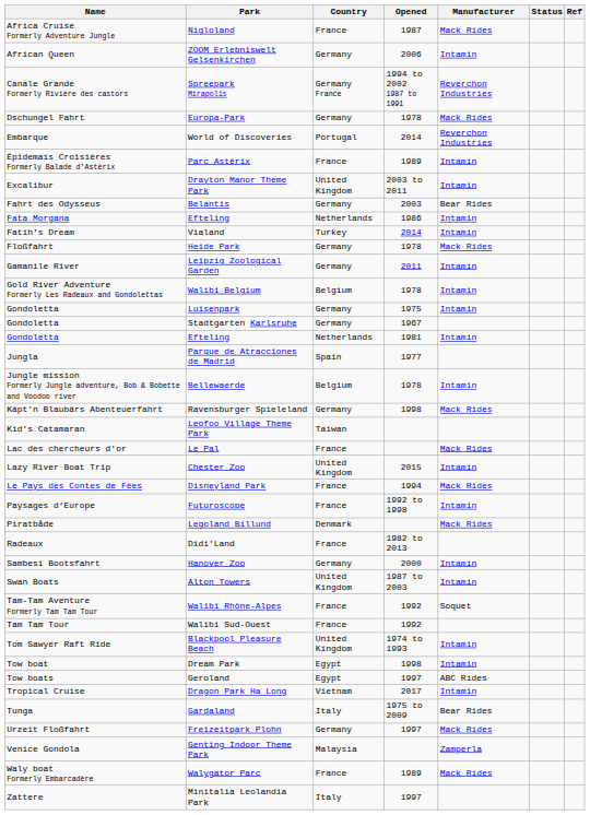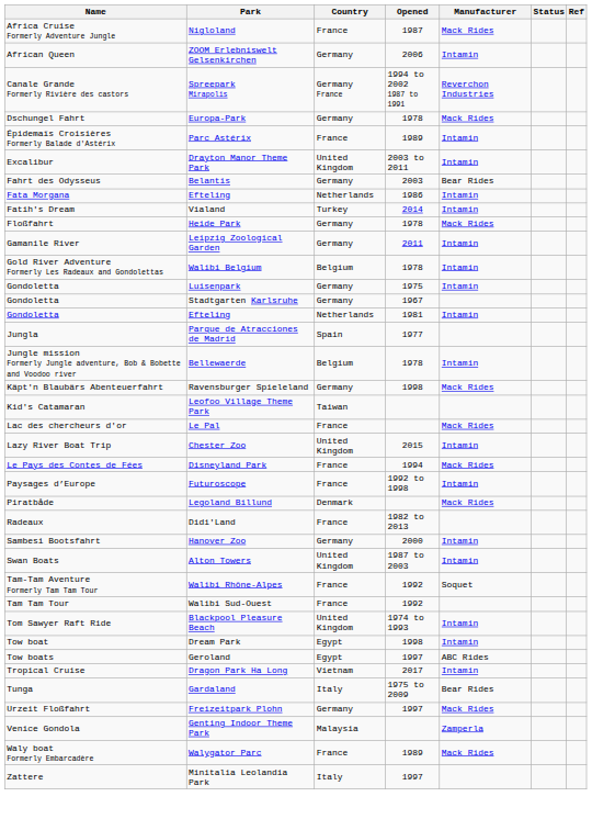 <table class= "wikitable sortable">
 <tr>
 <th>Name</th>
 <th>Park</th>
 <th>Country</th>
 <th>Opened</th>
 <th>Manufacturer</th>
 <th>Status</th>
 <th class="unsortable">Ref</th>
 </tr>
 <tr>
 <td>Africa Cruise<br><small> Formerly Adventure Jungle</small></td>
 <td><a href='#'>Nigloland</a></td>
 <td> France</td>
 <td align="center">1987</td>
 <td><a href='#'>Mack Rides</a></td>
 <td></td>
 <td></td>
 </tr>
 <tr>
 <td>African Queen</td>
 <td><a href='#'>ZOOM Erlebniswelt Gelsenkirchen</a></td>
 <td> Germany</td>
 <td align="center">2006</td>
 <td><a href='#'>Intamin</a></td>
 <td></td>
 <td></td>
 </tr>
 <tr>
 <td>Canale Grande<br><small>Formerly Rivière des castors</small></td>
 <td><a href='#'>Spreepark</a><br><small><a href='#'>Mirapolis</a></small></td>
 <td> Germany<br><small> France</small></td>
 <td>1994 to 2002<br><small>1987 to 1991</small></td>
 <td><a href='#'>Reverchon Industries</a></td>
 <td></td>
 <td></td>
 </tr>
 <tr>
 <td>Dschungel Fahrt</td>
 <td><a href='#'>Europa-Park</a></td>
 <td> Germany</td>
 <td align="center">1978</td>
 <td><a href='#'>Mack Rides</a></td>
-<td></td>
-<td></td>
-</tr>
-<tr>
-<td>Embarque</td>
-<td>World of Discoveries</td>
-<td> Portugal</td>
-<td align="center">2014</td>
-<td><a href='#'>Reverchon Industries</a></td>
 <td></td>
 <td></td>
 </tr>
 <tr>
 <td>Épidemaïs Croisières<br><small> Formerly Balade d'Astérix</small></td>
 <td><a href='#'>Parc Astérix</a></td>
 <td> France</td>
 <td align="center">1989</td>
 <td><a href='#'>Intamin</a></td>
 <td></td>
 <td></td>
 </tr>
 <tr>
 <td>Excalibur</td>
 <td><a href='#'>Drayton Manor Theme Park</a></td>
 <td> United Kingdom</td>
 <td>2003 to 2011</td>
 <td><a href='#'>Intamin</a></td>
 <td></td>
 <td></td>
 </tr>
 <tr>
 <td>Fahrt des Odysseus</td>
 <td><a href='#'>Belantis</a></td>
 <td> Germany</td>
 <td align="center">2003</td>
 <td>Bear Rides</td>
 <td></td>
 <td></td>
 </tr>
 <tr>
 <td><a href='#'>Fata Morgana</a></td>
 <td><a href='#'>Efteling</a></td>
 <td> Netherlands</td>
 <td align="center">1986</td>
 <td><a href='#'>Intamin</a></td>
 <td></td>
 <td></td>
 </tr>
 <tr>
 <td>Fatih's Dream</td>
 <td>Vialand</td>
 <td> Turkey</td>
 <td align="center"><a href='#'>2014</a></td>
 <td><a href='#'>Intamin</a></td>
 <td></td>
 <td></td>
 </tr>
 <tr>
 <td>Floßfahrt</td>
 <td><a href='#'>Heide Park</a></td>
 <td> Germany</td>
 <td align="center">1978</td>
 <td><a href='#'>Mack Rides</a></td>
 <td></td>
 <td></td>
 </tr>
 <tr>
 <td>Gamanile River</td>
 <td><a href='#'>Leipzig Zoological Garden</a></td>
 <td> Germany</td>
 <td align="center"><a href='#'>2011</a></td>
 <td><a href='#'>Intamin</a></td>
 <td></td>
 <td></td>
 </tr>
 <tr>
 <td>Gold River Adventure<br><small> Formerly Les Radeaux and Gondolettas</small></td>
 <td><a href='#'>Walibi Belgium</a></td>
 <td> Belgium</td>
 <td align="center">1978</td>
 <td><a href='#'>Intamin</a></td>
 <td></td>
 <td></td>
 </tr>
 <tr>
 <td>Gondoletta</td>
 <td><a href='#'>Luisenpark</a></td>
 <td> Germany</td>
 <td align="center">1975</td>
 <td><a href='#'>Intamin</a></td>
 <td></td>
 <td></td>
 </tr>
 <tr>
 <td>Gondoletta</td>
 <td>Stadtgarten <a href='#'>Karlsruhe</a></td>
 <td> Germany</td>
 <td align="center">1967</td>
 <td></td>
 <td></td>
 <td></td>
 </tr>
 <tr>
 <td><a href='#'>Gondoletta</a></td>
 <td><a href='#'>Efteling</a></td>
 <td> Netherlands</td>
 <td align="center">1981</td>
 <td><a href='#'>Intamin</a></td>
 <td></td>
 <td></td>
 </tr>
 <tr>
 <td>Jungla</td>
 <td><a href='#'>Parque de Atracciones de Madrid</a></td>
 <td> Spain</td>
 <td align="center">1977</td>
 <td></td>
 <td></td>
 <td></td>
 </tr>
 <tr>
 <td>Jungle mission<br><small> Formerly Jungle adventure, Bob & Bobette and Voodoo river</small></td>
 <td><a href='#'>Bellewaerde</a></td>
 <td> Belgium</td>
 <td align="center">1978</td>
 <td><a href='#'>Intamin</a></td>
 <td></td>
 <td></td>
 </tr>
 <tr>
 <td>Käpt'n Blaubärs Abenteuerfahrt</td>
 <td>Ravensburger Spieleland</td>
 <td> Germany</td>
 <td align="center">1998</td>
 <td><a href='#'>Mack Rides</a></td>
 <td></td>
 <td></td>
 </tr>
 <tr>
 <td>Kid's Catamaran</td>
 <td><a href='#'>Leofoo Village Theme Park</a></td>
 <td> Taiwan</td>
 <td></td>
 <td></td>
 <td></td>
 <td></td>
 </tr>
 <tr>
 <td>Lac des chercheurs d'or</td>
 <td><a href='#'>Le Pal</a></td>
 <td> France</td>
 <td></td>
 <td><a href='#'>Mack Rides</a></td>
 <td></td>
 <td></td>
 </tr>
 <tr>
 <td>Lazy River Boat Trip</td>
 <td><a href='#'>Chester Zoo</a></td>
 <td> United Kingdom</td>
 <td align="center">2015</td>
 <td><a href='#'>Intamin</a></td>
 <td></td>
 <td></td>
 </tr>
 <tr>
 <td><a href='#'>Le Pays des Contes de Fées</a></td>
 <td><a href='#'>Disneyland Park</a></td>
 <td> France</td>
 <td align="center">1994</td>
 <td><a href='#'>Mack Rides</a></td>
 <td></td>
 <td></td>
 </tr>
 <tr>
 <td>Paysages d’Europe</td>
 <td><a href='#'>Futuroscope</a></td>
 <td> France</td>
 <td>1992 to 1998</td>
 <td><a href='#'>Intamin</a></td>
 <td></td>
 <td></td>
 </tr>
 <tr>
 <td>Piratbåde</td>
 <td><a href='#'>Legoland Billund</a></td>
 <td> Denmark</td>
 <td></td>
 <td><a href='#'>Mack Rides</a></td>
 <td></td>
 <td></td>
 </tr>
 <tr>
 <td>Radeaux</td>
 <td>Didi'Land</td>
 <td> France</td>
 <td>1982 to 2013</td>
 <td></td>
 <td></td>
 <td></td>
 </tr>
 <tr>
 <td>Sambesi Bootsfahrt</td>
 <td><a href='#'>Hanover Zoo</a></td>
 <td> Germany</td>
 <td align="center">2000</td>
 <td><a href='#'>Intamin</a></td>
 <td></td>
 <td></td>
 </tr>
 <tr>
 <td>Swan Boats</td>
 <td><a href='#'>Alton Towers</a></td>
 <td> United Kingdom</td>
 <td>1987 to 2003</td>
 <td><a href='#'>Intamin</a></td>
 <td></td>
 <td></td>
 </tr>
 <tr>
 <td>Tam-Tam Aventure<br><small> Formerly Tam Tam Tour</small></td>
 <td><a href='#'>Walibi Rhône-Alpes</a></td>
 <td> France</td>
 <td align="center">1992</td>
 <td>Soquet</td>
 <td></td>
 <td></td>
 </tr>
 <tr>
 <td>Tam Tam Tour</td>
 <td>Walibi Sud-Ouest</td>
 <td> France</td>
 <td align="center">1992</td>
 <td></td>
 <td></td>
 <td></td>
 </tr>
 <tr>
 <td>Tom Sawyer Raft Ride</td>
 <td><a href='#'>Blackpool Pleasure Beach</a></td>
 <td> United Kingdom</td>
 <td>1974 to 1993</td>
 <td><a href='#'>Intamin</a></td>
 <td></td>
 <td></td>
 </tr>
 <tr>
 <td>Tow boat</td>
 <td>Dream Park</td>
 <td> Egypt</td>
 <td align="center">1998</td>
 <td><a href='#'>Intamin</a></td>
 <td></td>
 <td></td>
 </tr>
 <tr>
 <td>Tow boats</td>
 <td>Geroland</td>
 <td> Egypt</td>
 <td align="center">1997</td>
 <td>ABC Rides</td>
 <td></td>
 <td></td>
 </tr>
 <tr>
 <td>Tropical Cruise</td>
 <td><a href='#'>Dragon Park Ha Long</a></td>
 <td> Vietnam</td>
 <td align="center">2017</td>
 <td><a href='#'>Intamin</a></td>
 <td></td>
 <td></td>
 </tr>
 <tr>
 <td>Tunga</td>
 <td><a href='#'>Gardaland</a></td>
 <td> Italy</td>
 <td>1975 to 2009</td>
 <td>Bear Rides</td>
 <td></td>
 <td></td>
 </tr>
 <tr>
 <td>Urzeit Floßfahrt</td>
 <td><a href='#'>Freizeitpark Plohn</a></td>
 <td> Germany</td>
 <td align="center">1997</td>
 <td><a href='#'>Mack Rides</a></td>
 <td></td>
 <td></td>
 </tr>
 <tr>
 <td>Venice Gondola</td>
 <td><a href='#'>Genting Indoor Theme Park</a></td>
 <td> Malaysia</td>
 <td></td>
 <td><a href='#'>Zamperla</a></td>
 <td></td>
 <td></td>
 </tr>
 <tr>
 <td>Waly boat<br><small> Formerly Embarcadère</small></td>
 <td><a href='#'>Walygator Parc</a></td>
 <td> France</td>
 <td align="center">1989</td>
 <td><a href='#'>Mack Rides</a></td>
 <td></td>
 <td></td>
 </tr>
 <tr>
 <td>Zattere</td>
 <td>Minitalia Leolandia Park</td>
 <td> Italy</td>
 <td align="center">1997</td>
 <td></td>
 <td></td>
 <td></td>
 </tr>
 </table>
